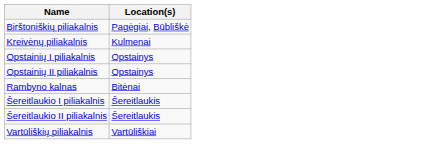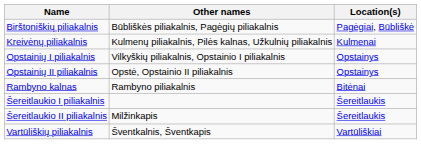 <table class="wikitable" style="font-size: 95%;">
 <tr>
 <th>Name</th>
+<th>Other names</th>
 <th>Location(s)</th>
 </tr>
 <tr>
 <td><a href='#'>Birštoniškių piliakalnis</a></td>
+<td>Būbliškės piliakalnis, Pagėgių piliakalnis</td>
 <td><a href='#'>Pagėgiai</a>, <a href='#'>Būbliškė</a></td>
 </tr>
 <tr>
 <td><a href='#'>Kreivėnų piliakalnis</a></td>
+<td>Kulmenų piliakalnis, Pilės kalnas, Užkulnių piliakalnis</td>
 <td><a href='#'>Kulmenai</a></td>
 </tr>
 <tr>
 <td><a href='#'>Opstainių I piliakalnis</a></td>
+<td>Vilkyškių piliakalnis, Opstainio I piliakalnis</td>
 <td><a href='#'>Opstainys</a></td>
 </tr>
 <tr>
 <td><a href='#'>Opstainių II piliakalnis</a></td>
+<td>Opstė, Opstainio II piliakalnis</td>
 <td><a href='#'>Opstainys</a></td>
 </tr>
 <tr>
 <td><a href='#'>Rambyno kalnas</a></td>
+<td>Rambyno piliakalnis</td>
 <td><a href='#'>Bitėnai</a></td>
 </tr>
 <tr>
 <td><a href='#'>Šereitlaukio I piliakalnis</a></td>
+<td></td>
 <td><a href='#'>Šereitlaukis</a></td>
 </tr>
 <tr>
 <td><a href='#'>Šereitlaukio II piliakalnis</a></td>
+<td>Milžinkapis</td>
 <td><a href='#'>Šereitlaukis</a></td>
 </tr>
 <tr>
 <td><a href='#'>Vartūliškių piliakalnis</a></td>
+<td>Šventkalnis, Šventkapis</td>
 <td><a href='#'>Vartūliškiai</a></td>
 </tr>
 </table>
